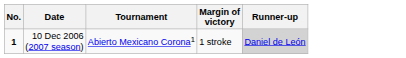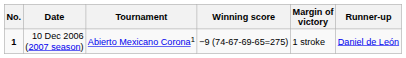 <table class="wikitable" style="font-size:95%;">
 <tr>
 <th>No.</th>
 <th>Date</th>
 <th>Tournament</th>
+<th>Winning score</th>
 <th>Margin of<br>victory</th>
 <th>Runner-up</th>
 </tr>
 <tr>
 <td align=center><strong>1</strong></td>
 <td align=right>10 Dec 2006<br>(<a href='#'>2007 season</a>)</td>
 <td><a href='#'>Abierto Mexicano Corona</a><sup>1</sup></td>
+<td>−9 (74-67-69-65=275)</td>
 <td>1 stroke</td>
-<td style="background: lightgrey;"> <a href='#'>Daniel de León</a></td>
+<td> <a href='#'>Daniel de León</a></td>
 </tr>
 </table>
